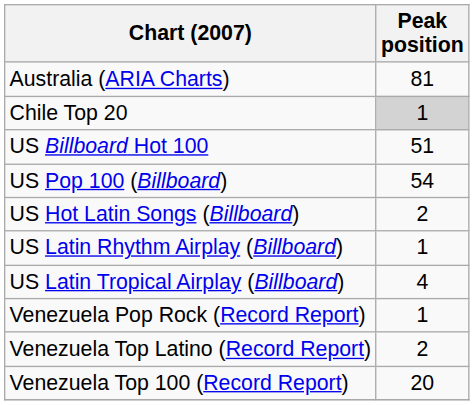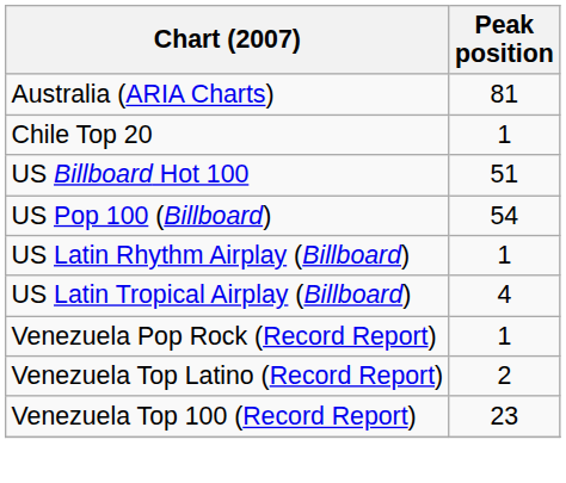 <table class="wikitable plainrowheaders sortable">
 <tr>
 <th>Chart (2007)</th>
 <th>Peak<br>position</th>
 </tr>
 <tr>
 <td>Australia (<a href='#'>ARIA Charts</a>)</td>
 <td align="center">81</td>
 </tr>
 <tr>
 <td>Chile Top 20</td>
-<td align="center" style="background: lightgrey;">1</td>
+<td align="center">1</td>
 </tr>
 <tr>
 <td>US <a href='#'><em>Billboard</em> Hot 100</a></td>
 <td align="center">51</td>
 </tr>
 <tr>
 <td>US <a href='#'>Pop 100</a> (<em><a href='#'>Billboard</a></em>)</td>
 <td align="center">54</td>
-</tr>
-<tr>
-<td>US <a href='#'>Hot Latin Songs</a> (<em><a href='#'>Billboard</a></em>)</td>
-<td align="center">2</td>
 </tr>
 <tr>
 <td>US <a href='#'>Latin Rhythm Airplay</a> (<em><a href='#'>Billboard</a></em>)</td>
 <td align="center">1</td>
 </tr>
 <tr>
 <td>US <a href='#'>Latin Tropical Airplay</a> (<em><a href='#'>Billboard</a></em>)</td>
 <td align="center">4</td>
 </tr>
 <tr>
 <td>Venezuela Pop Rock (<a href='#'>Record Report</a>)</td>
 <td align="center">1</td>
 </tr>
 <tr>
 <td>Venezuela Top Latino (<a href='#'>Record Report</a>)</td>
 <td align="center">2</td>
 </tr>
 <tr>
 <td>Venezuela Top 100 (<a href='#'>Record Report</a>)</td>
-<td align="center">20</td>
+<td align="center">23</td>
 </tr>
 <tr>
 </tr>
 </table>
